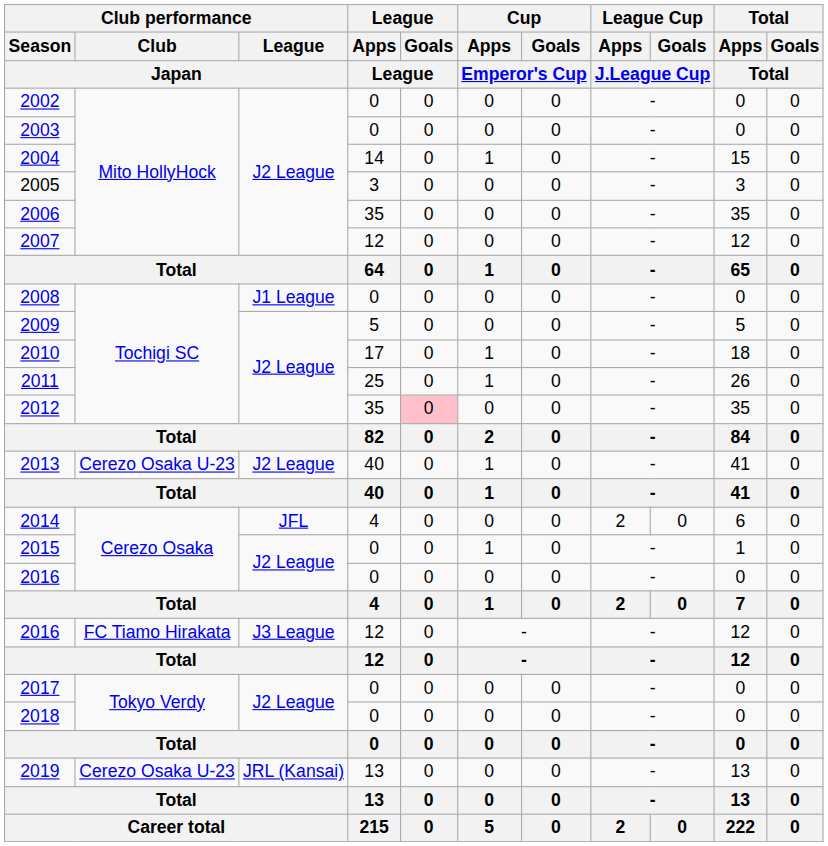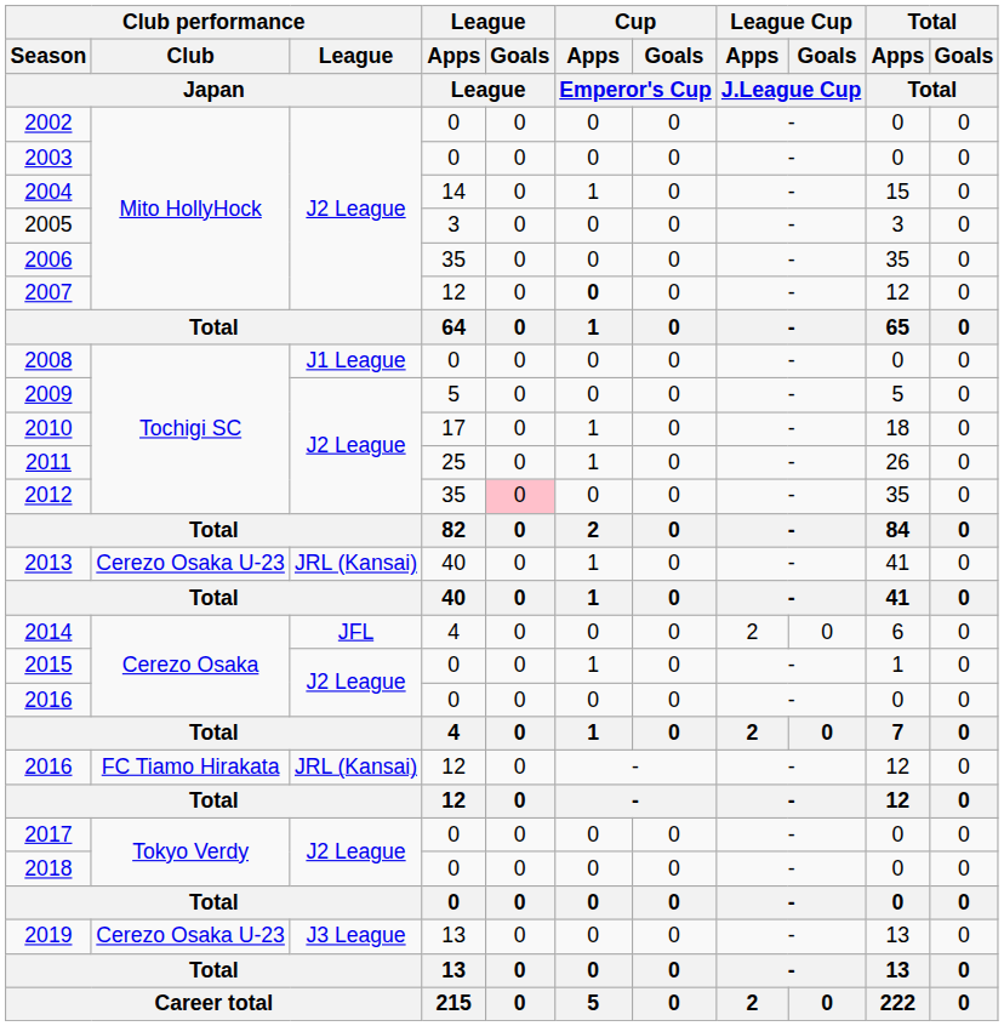 <table class="wikitable" style="text-align:center;">
 <tr>
 <th colspan=3>Club performance</th>
 <th colspan=2>League</th>
 <th colspan=2>Cup</th>
 <th colspan=2>League Cup</th>
 <th colspan=2>Total</th>
 </tr>
 <tr>
 <th>Season</th>
 <th>Club</th>
 <th>League</th>
 <th>Apps</th>
 <th>Goals</th>
 <th>Apps</th>
 <th>Goals</th>
 <th>Apps</th>
 <th>Goals</th>
 <th>Apps</th>
 <th>Goals</th>
 </tr>
 <tr>
 <th colspan=3>Japan</th>
 <th colspan=2>League</th>
 <th colspan=2><a href='#'>Emperor's Cup</a></th>
 <th colspan=2><a href='#'>J.League Cup</a></th>
 <th colspan=2>Total</th>
 </tr>
 <tr>
 <td><a href='#'>2002</a></td>
 <td rowspan="6"><a href='#'>Mito HollyHock</a></td>
 <td rowspan="6"><a href='#'>J2 League</a></td>
 <td>0</td>
 <td>0</td>
 <td>0</td>
 <td>0</td>
 <td colspan="2">-</td>
 <td>0</td>
 <td>0</td>
 </tr>
 <tr>
 <td><a href='#'>2003</a></td>
 <td>0</td>
 <td>0</td>
 <td>0</td>
 <td>0</td>
 <td colspan="2">-</td>
 <td>0</td>
 <td>0</td>
 </tr>
 <tr>
 <td><a href='#'>2004</a></td>
 <td>14</td>
 <td>0</td>
 <td>1</td>
 <td>0</td>
 <td colspan="2">-</td>
 <td>15</td>
 <td>0</td>
 </tr>
 <tr>
 <td>2005</td>
 <td>3</td>
 <td>0</td>
 <td>0</td>
 <td>0</td>
 <td colspan="2">-</td>
 <td>3</td>
 <td>0</td>
 </tr>
 <tr>
 <td><a href='#'>2006</a></td>
 <td>35</td>
 <td>0</td>
 <td>0</td>
 <td>0</td>
 <td colspan="2">-</td>
 <td>35</td>
 <td>0</td>
 </tr>
 <tr>
 <td><a href='#'>2007</a></td>
 <td>12</td>
 <td>0</td>
-<td>0</td>
+<td><strong>0</strong></td>
 <td>0</td>
 <td colspan="2">-</td>
 <td>12</td>
 <td>0</td>
 </tr>
 <tr>
 <th colspan="3">Total</th>
 <th>64</th>
 <th>0</th>
 <th>1</th>
 <th>0</th>
 <th colspan="2">-</th>
 <th>65</th>
 <th>0</th>
 </tr>
 <tr>
 <td><a href='#'>2008</a></td>
 <td rowspan="5"><a href='#'>Tochigi SC</a></td>
 <td><a href='#'>J1 League</a></td>
 <td>0</td>
 <td>0</td>
 <td>0</td>
 <td>0</td>
 <td colspan="2">-</td>
 <td>0</td>
 <td>0</td>
 </tr>
 <tr>
 <td><a href='#'>2009</a></td>
 <td rowspan="4"><a href='#'>J2 League</a></td>
 <td>5</td>
 <td>0</td>
 <td>0</td>
 <td>0</td>
 <td colspan="2">-</td>
 <td>5</td>
 <td>0</td>
 </tr>
 <tr>
 <td><a href='#'>2010</a></td>
 <td>17</td>
 <td>0</td>
 <td>1</td>
 <td>0</td>
 <td colspan="2">-</td>
 <td>18</td>
 <td>0</td>
 </tr>
 <tr>
 <td><a href='#'>2011</a></td>
 <td>25</td>
 <td>0</td>
 <td>1</td>
 <td>0</td>
 <td colspan="2">-</td>
 <td>26</td>
 <td>0</td>
 </tr>
 <tr>
 <td><a href='#'>2012</a></td>
 <td>35</td>
 <td style="background: pink;">0</td>
 <td>0</td>
 <td>0</td>
 <td colspan="2">-</td>
 <td>35</td>
 <td>0</td>
 </tr>
 <tr>
 <th colspan="3">Total</th>
 <th>82</th>
 <th>0</th>
 <th>2</th>
 <th>0</th>
 <th colspan="2">-</th>
 <th>84</th>
 <th>0</th>
 </tr>
 <tr>
 <td><a href='#'>2013</a></td>
 <td><a href='#'>Cerezo Osaka U-23</a></td>
-<td><a href='#'>J2 League</a></td>
+<td rowspan="1"><a href='#'>JRL (Kansai)</a></td>
 <td>40</td>
 <td>0</td>
 <td>1</td>
 <td>0</td>
 <td colspan="2">-</td>
 <td>41</td>
 <td>0</td>
 </tr>
 <tr>
 <th colspan="3">Total</th>
 <th>40</th>
 <th>0</th>
 <th>1</th>
 <th>0</th>
 <th colspan="2">-</th>
 <th>41</th>
 <th>0</th>
 </tr>
 <tr>
 <td><a href='#'>2014</a></td>
 <td rowspan="3"><a href='#'>Cerezo Osaka</a></td>
 <td><a href='#'>JFL</a></td>
 <td>4</td>
 <td>0</td>
 <td>0</td>
 <td>0</td>
 <td>2</td>
 <td>0</td>
 <td>6</td>
 <td>0</td>
 </tr>
 <tr>
 <td><a href='#'>2015</a></td>
 <td rowspan="2"><a href='#'>J2 League</a></td>
 <td>0</td>
 <td>0</td>
 <td>1</td>
 <td>0</td>
 <td colspan="2">-</td>
 <td>1</td>
 <td>0</td>
 </tr>
 <tr>
 <td><a href='#'>2016</a></td>
 <td>0</td>
 <td>0</td>
 <td>0</td>
 <td>0</td>
 <td colspan="2">-</td>
 <td>0</td>
 <td>0</td>
 </tr>
 <tr>
 <th colspan="3">Total</th>
 <th>4</th>
 <th>0</th>
 <th>1</th>
 <th>0</th>
 <th>2</th>
 <th>0</th>
 <th>7</th>
 <th>0</th>
 </tr>
 <tr>
 <td><a href='#'>2016</a></td>
 <td rowspan="1"><a href='#'>FC Tiamo Hirakata</a></td>
-<td><a href='#'>J3 League</a></td>
+<td rowspan="1"><a href='#'>JRL (Kansai)</a></td>
 <td>12</td>
 <td>0</td>
 <td colspan="2">-</td>
 <td colspan="2">-</td>
 <td>12</td>
 <td>0</td>
 </tr>
 <tr>
 <th colspan="3">Total</th>
 <th>12</th>
 <th>0</th>
 <th colspan="2">-</th>
 <th colspan="2">-</th>
 <th>12</th>
 <th>0</th>
 </tr>
 <tr>
 <td><a href='#'>2017</a></td>
 <td rowspan="2"><a href='#'>Tokyo Verdy</a></td>
 <td rowspan="2"><a href='#'>J2 League</a></td>
 <td>0</td>
 <td>0</td>
 <td>0</td>
 <td>0</td>
 <td colspan="2">-</td>
 <td>0</td>
 <td>0</td>
 </tr>
 <tr>
 <td><a href='#'>2018</a></td>
 <td>0</td>
 <td>0</td>
 <td>0</td>
 <td>0</td>
 <td colspan="2">-</td>
 <td>0</td>
 <td>0</td>
 </tr>
 <tr>
 <th colspan="3">Total</th>
 <th>0</th>
 <th>0</th>
 <th>0</th>
 <th>0</th>
 <th colspan="2">-</th>
 <th>0</th>
 <th>0</th>
 </tr>
 <tr>
 <td><a href='#'>2019</a></td>
 <td><a href='#'>Cerezo Osaka U-23</a></td>
-<td rowspan="1"><a href='#'>JRL (Kansai)</a></td>
+<td><a href='#'>J3 League</a></td>
 <td>13</td>
 <td>0</td>
 <td>0</td>
 <td>0</td>
 <td colspan="2">-</td>
 <td>13</td>
 <td>0</td>
 </tr>
 <tr>
 <th colspan="3">Total</th>
 <th>13</th>
 <th>0</th>
 <th>0</th>
 <th>0</th>
 <th colspan="2">-</th>
 <th>13</th>
 <th>0</th>
 </tr>
 <tr>
 <th colspan=3>Career total</th>
 <th>215</th>
 <th>0</th>
 <th>5</th>
 <th>0</th>
 <th>2</th>
 <th>0</th>
 <th>222</th>
 <th>0</th>
 </tr>
 </table>
